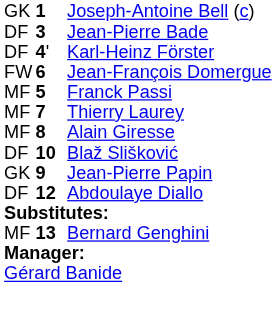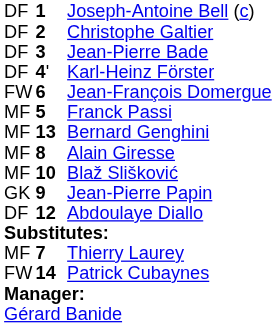 <table style="font-size: 90%" cellspacing="0" cellpadding="0" align=center>
 <tr>
 <td colspan=4></td>
 </tr>
 <tr>
 <th width=25></th>
 <th width=25></th>
 </tr>
 <tr>
-<td>GK</td>
+<td>DF</td>
 <td><strong>1</strong></td>
 <td> <a href='#'>Joseph-Antoine Bell</a> (<a href='#'>c</a>)</td>
+</tr>
+<tr>
+<td>DF</td>
+<td><strong>2</strong></td>
+<td> <a href='#'>Christophe Galtier</a></td>
+<td></td>
+<td></td>
 </tr>
 <tr>
 <td>DF</td>
 <td><strong>3</strong></td>
 <td> <a href='#'>Jean-Pierre Bade</a></td>
 </tr>
 <tr>
 <td>DF</td>
 <td><strong>4</strong>'</td>
 <td> <a href='#'>Karl-Heinz Förster</a></td>
 </tr>
 <tr>
 <td>FW</td>
 <td><strong>6</strong></td>
 <td> <a href='#'>Jean-François Domergue</a></td>
 </tr>
 <tr>
 <td>MF</td>
 <td><strong>5</strong></td>
 <td> <a href='#'>Franck Passi</a></td>
 </tr>
 <tr>
 <td>MF</td>
-<td><strong>7</strong></td>
-<td> <a href='#'>Thierry Laurey</a></td>
+<td><strong>13</strong></td>
+<td> <a href='#'>Bernard Genghini</a></td>
 <td></td>
 <td></td>
 </tr>
 <tr>
 <td>MF</td>
 <td><strong>8</strong></td>
 <td> <a href='#'>Alain Giresse</a></td>
 </tr>
 <tr>
-<td>DF</td>
+<td>MF</td>
 <td><strong>10</strong></td>
 <td> <a href='#'>Blaž Slišković</a></td>
 </tr>
 <tr>
 <td>GK</td>
 <td><strong>9</strong></td>
 <td> <a href='#'>Jean-Pierre Papin</a></td>
 </tr>
 <tr>
 <td>DF</td>
 <td><strong>12</strong></td>
 <td> <a href='#'>Abdoulaye Diallo</a></td>
 </tr>
 <tr>
 <td colspan=3><strong>Substitutes:</strong></td>
 </tr>
 <tr>
 <td>MF</td>
-<td><strong>13</strong></td>
-<td> <a href='#'>Bernard Genghini</a></td>
+<td><strong>7</strong></td>
+<td> <a href='#'>Thierry Laurey</a></td>
+<td></td>
+<td></td>
+</tr>
+<tr>
+<td>FW</td>
+<td><strong>14</strong></td>
+<td> <a href='#'>Patrick Cubaynes</a></td>
 <td></td>
 <td></td>
 </tr>
 <tr>
 <td colspan=3><strong>Manager:</strong></td>
 </tr>
 <tr>
 <td colspan=4> <a href='#'>Gérard Banide</a></td>
 </tr>
 </table>
